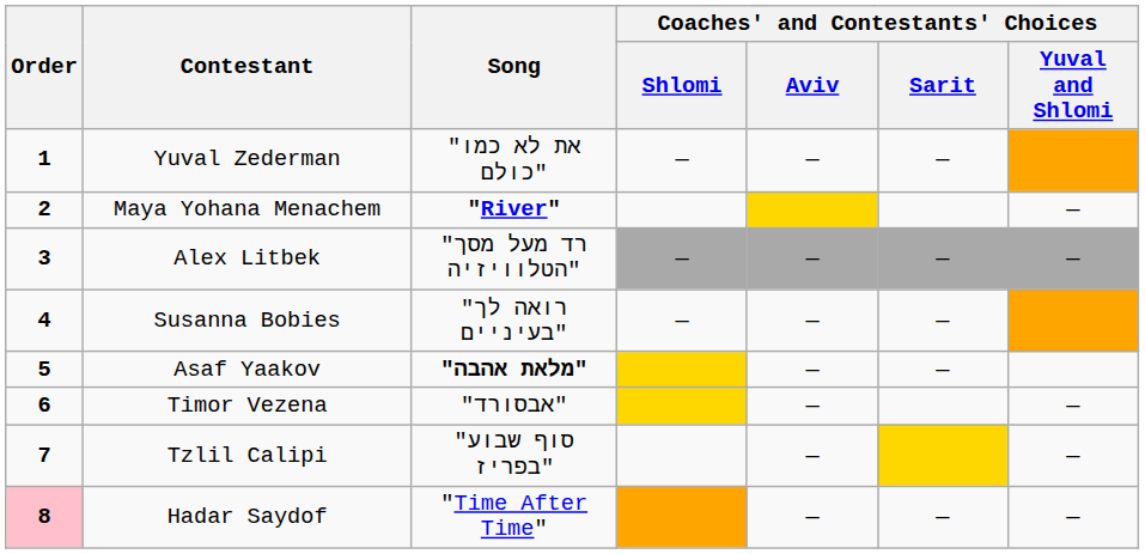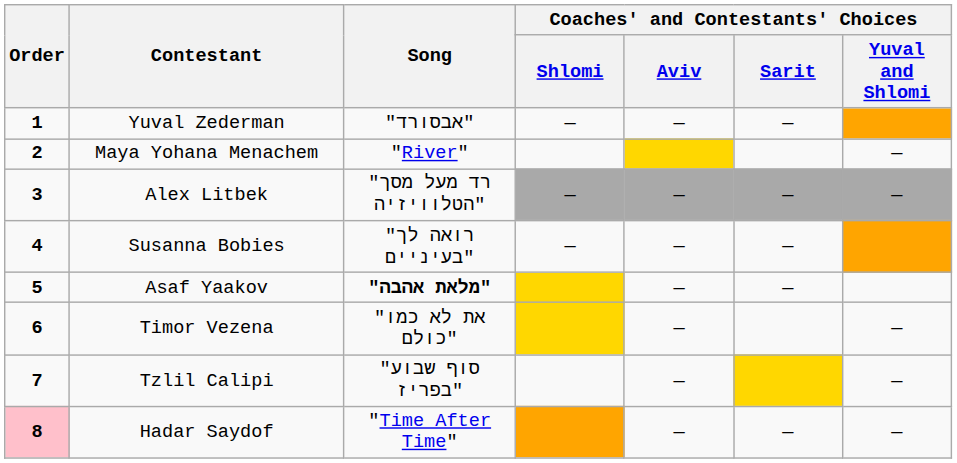 <table class="wikitable" style="text-align: center; width:75%;">
 <tr>
 <th rowspan=2 width="05%">Order</th>
 <th rowspan=2 width="29%">Contestant</th>
 <th rowspan=2>Song</th>
 <th colspan=4>Coaches' and Contestants' Choices</th>
 </tr>
 <tr>
 <th style="width:70px;"><a href='#'>Shlomi</a></th>
 <th style="width:70px;"><a href='#'>Aviv</a></th>
 <th style="width:70px;"><a href='#'>Sarit</a></th>
 <th style="width:70px;"><a href='#'>Yuval and Shlomi</a></th>
 </tr>
 <tr>
 <td align="center"><strong>1</strong></td>
 <td>Yuval Zederman</td>
-<td>"את לא כמו כולם"</td>
+<td>"אבסורד"</td>
 <td align="center">—</td>
 <td align="center">—</td>
 <td align="center">—</td>
 <td style="background:orange;text-align:center;"></td>
 </tr>
 <tr>
 <td align="center"><strong>2</strong></td>
 <td>Maya Yohana Menachem</td>
-<td><strong>"<a href='#'>River</a>"</strong></td>
+<td>"<a href='#'>River</a>"</td>
 <td style=";text-align:center;"></td>
 <td style="background:gold;text-align:center;"></td>
 <td style=";text-align:center;"></td>
 <td align="center">—</td>
 </tr>
 <tr>
 <td align="center"><strong>3</strong></td>
 <td>Alex Litbek</td>
 <td>"רד מעל מסך הטלוויזיה"</td>
 <td style="background:darkgrey;text-align:center;">—</td>
 <td style="background:darkgrey;text-align:center;">—</td>
 <td style="background:darkgrey;text-align:center;">—</td>
 <td style="background:darkgrey;text-align:center;">—</td>
 </tr>
 <tr>
 <td align="center"><strong>4</strong></td>
 <td>Susanna Bobies</td>
 <td>"רואה לך בעיניים"</td>
 <td align="center">—</td>
 <td align="center">—</td>
 <td align="center">—</td>
 <td style="background:orange;text-align:center;"></td>
 </tr>
 <tr>
 <td align="center"><strong>5</strong></td>
 <td>Asaf Yaakov</td>
 <td><strong>"מלאת אהבה"</strong></td>
 <td style="background:gold;text-align:center;"></td>
 <td align="center">—</td>
 <td align="center">—</td>
 <td style=";text-align:center;"></td>
 </tr>
 <tr>
 <td align="center"><strong>6</strong></td>
 <td>Timor Vezena</td>
-<td>"אבסורד"</td>
+<td>"את לא כמו כולם"</td>
 <td style="background:gold;text-align:center;"></td>
 <td align="center">—</td>
 <td style="text-align:center;"></td>
 <td align="center">—</td>
 </tr>
 <tr>
 <td align="center"><strong>7</strong></td>
 <td>Tzlil Calipi</td>
 <td>"סוף שבוע בפריז"</td>
 <td style=";text-align:center;"></td>
 <td align="center">—</td>
 <td style="background:gold;text-align:center;"></td>
 <td align="center">—</td>
 </tr>
 <tr>
 <td align="center" style="background: pink;"><strong>8</strong></td>
 <td>Hadar Saydof</td>
 <td>"<a href='#'>Time After Time</a>"</td>
 <td style="background:orange;text-align:center;"></td>
 <td align="center">—</td>
 <td align="center">—</td>
 <td align="center">—</td>
 </tr>
 </table>
